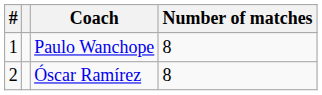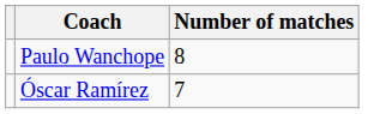 <table class="wikitable">
 <tr>
-<th>#</th>
 <th></th>
 <th>Coach</th>
 <th>Number of matches</th>
 </tr>
 <tr>
-<td>1</td>
 <td></td>
 <td><a href='#'>Paulo Wanchope</a></td>
 <td>8</td>
 </tr>
 <tr>
-<td>2</td>
 <td></td>
 <td><a href='#'>Óscar Ramírez</a></td>
-<td>8</td>
+<td>7</td>
 </tr>
 </table>
